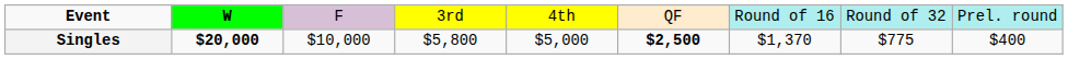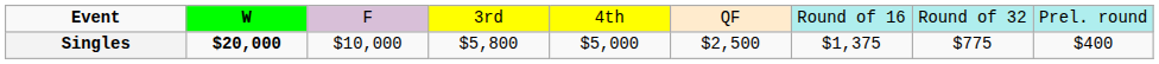 <table class=wikitable style=font-size:95%;text-align:center>
 <tr>
 <td style="width:130px"><strong>Event</strong></td>
 <td style="width:85px; background:lime"><strong>W</strong></td>
 <td style="width:85px; background:thistle">F</td>
 <td style="width:85px; background:#ffff00">3rd</td>
 <td style="width:85px; background:#ffff00">4th</td>
 <td style="width:85px; background:#ffebcd">QF</td>
 <td style="width:85px; background:#afeeee">Round of 16</td>
 <td style="width:85px; background:#afeeee">Round of 32</td>
 <td style="width:85px; background:#afeeee">Prel. round</td>
 </tr>
 <tr>
 <th style=background:#f3f3f3>Singles </th>
 <td><strong>$20,000</strong></td>
 <td>$10,000</td>
 <td>$5,800</td>
 <td>$5,000</td>
-<td><strong>$2,500</strong></td>
-<td>$1,370</td>
+<td>$2,500</td>
+<td>$1,375</td>
 <td>$775</td>
 <td>$400</td>
 </tr>
 </table>
